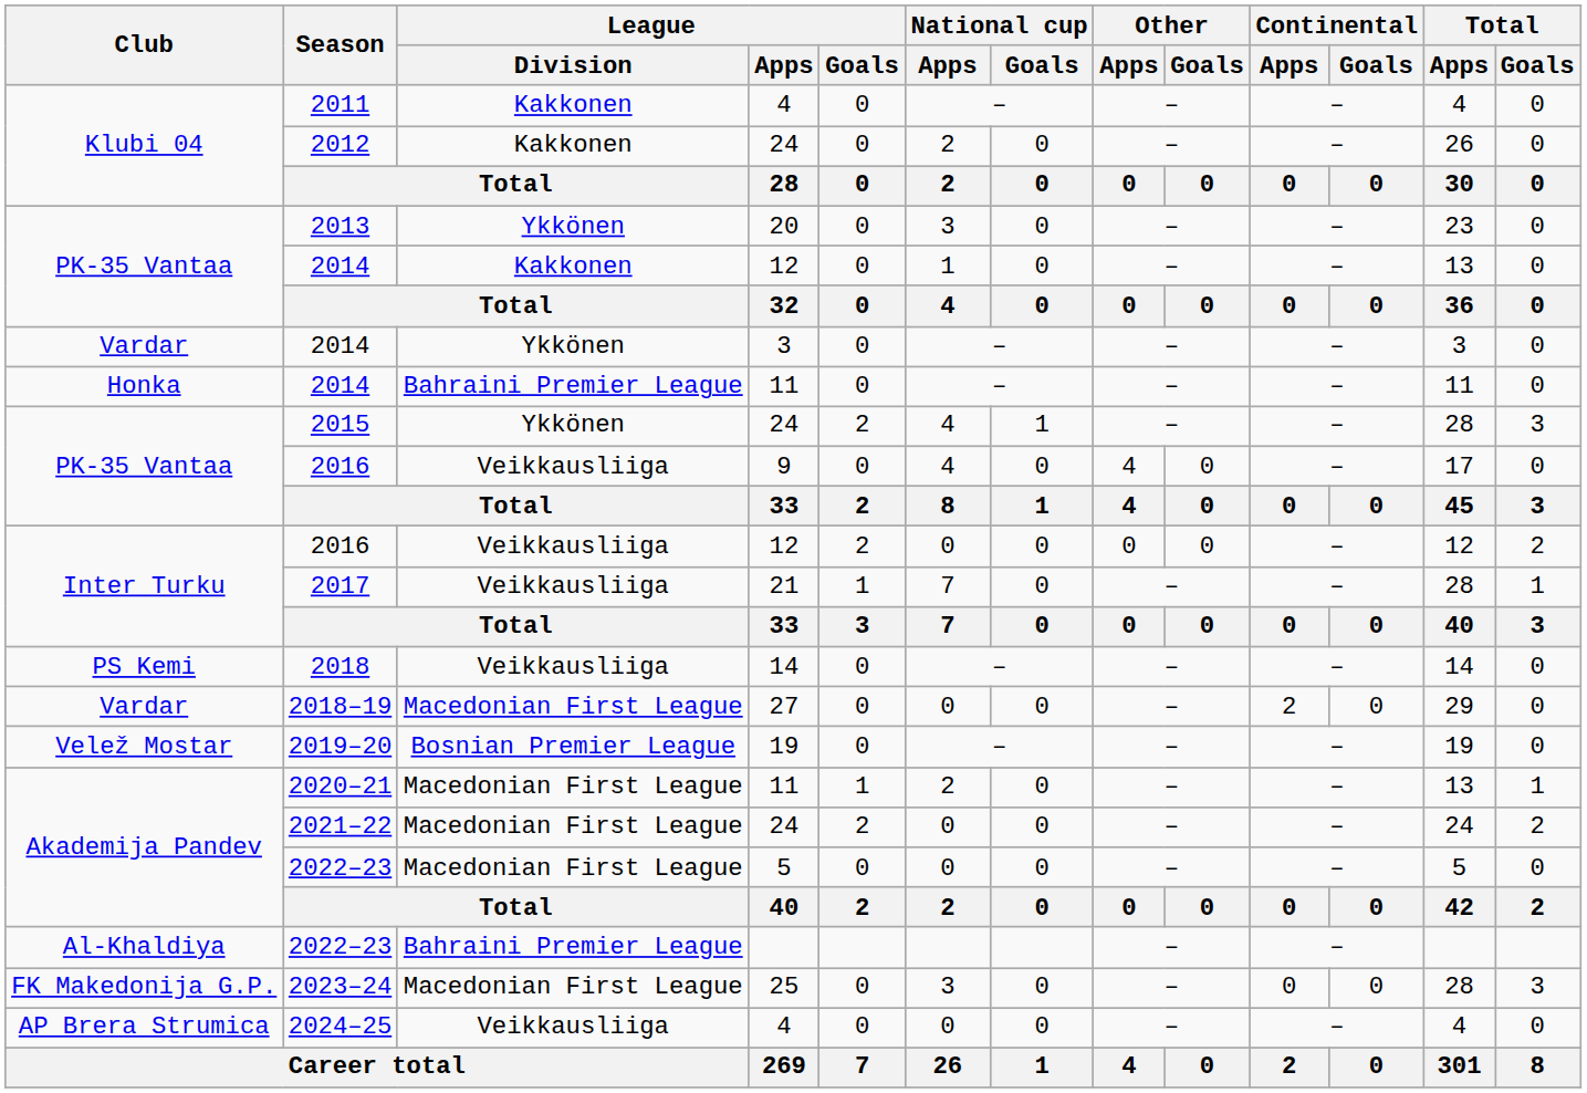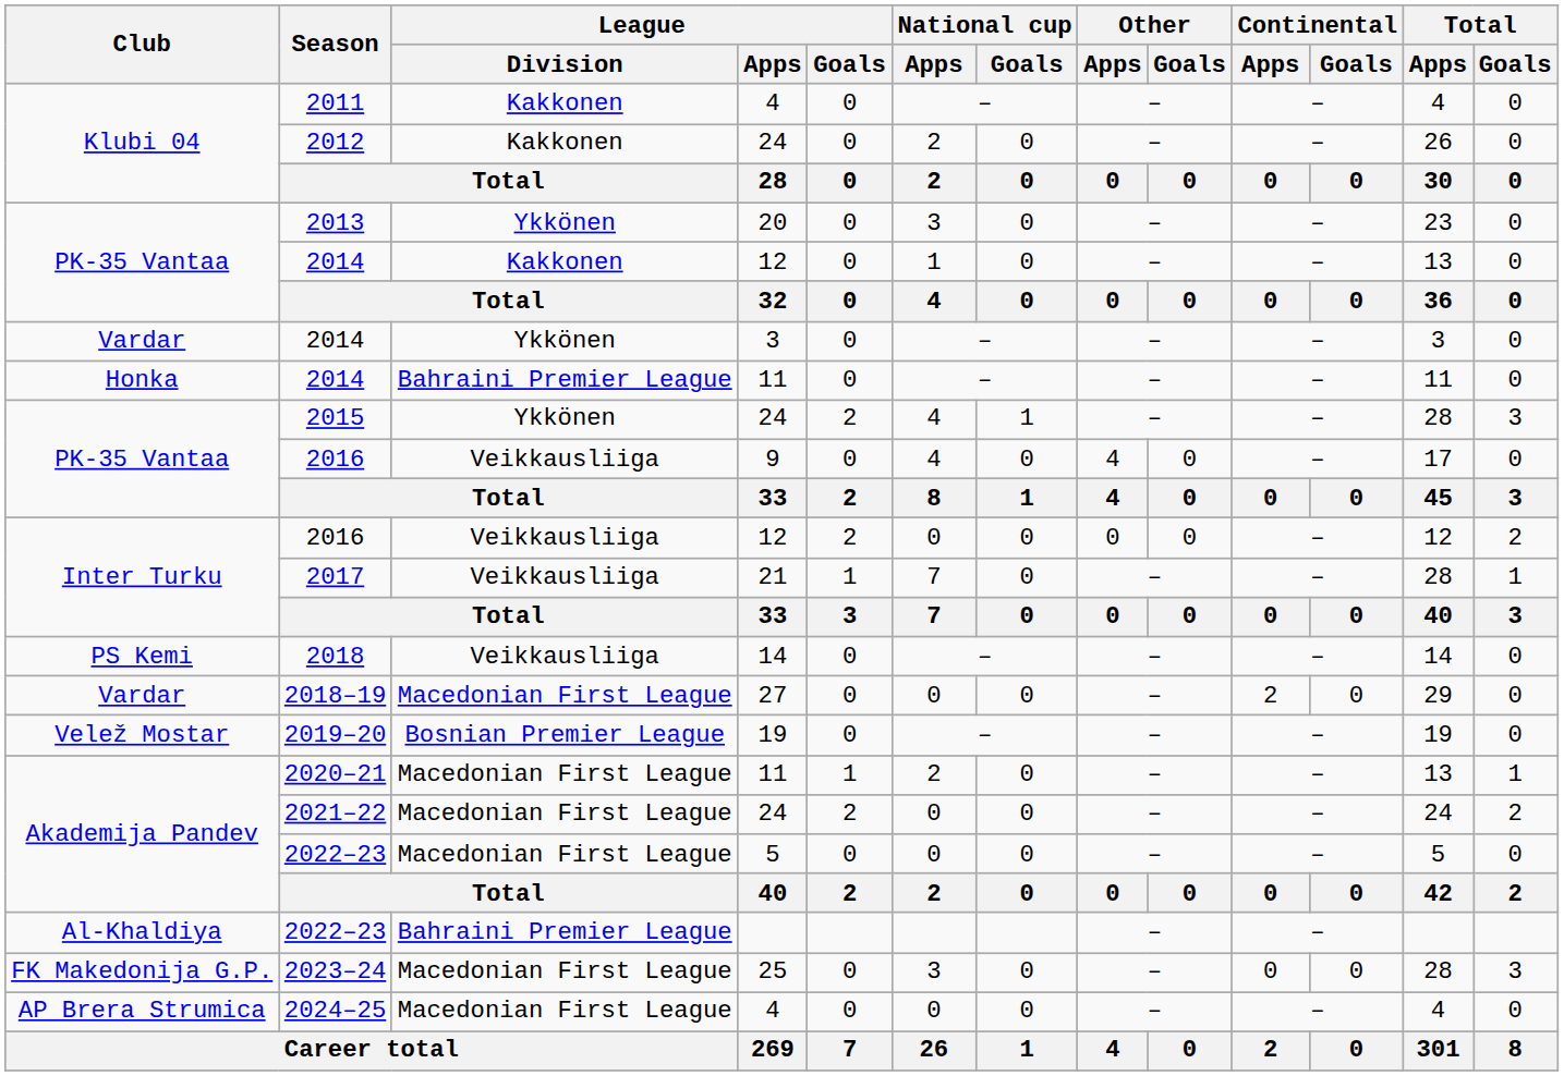 <table class="wikitable" style="text-align:center">
 <tr>
 <th rowspan="2">Club</th>
 <th rowspan="2">Season</th>
 <th colspan="3">League</th>
 <th colspan="2">National cup</th>
 <th colspan="2">Other</th>
 <th colspan="2">Continental</th>
 <th colspan="2">Total</th>
 </tr>
 <tr>
 <th>Division</th>
 <th>Apps</th>
 <th>Goals</th>
 <th>Apps</th>
 <th>Goals</th>
 <th>Apps</th>
 <th>Goals</th>
 <th>Apps</th>
 <th>Goals</th>
 <th>Apps</th>
 <th>Goals</th>
 </tr>
 <tr>
 <td rowspan="3"><a href='#'>Klubi 04</a></td>
 <td><a href='#'>2011</a></td>
 <td><a href='#'>Kakkonen</a></td>
 <td>4</td>
 <td>0</td>
 <td colspan="2">–</td>
 <td colspan="2">–</td>
 <td colspan="2">–</td>
 <td>4</td>
 <td>0</td>
 </tr>
 <tr>
 <td><a href='#'>2012</a></td>
 <td>Kakkonen</td>
 <td>24</td>
 <td>0</td>
 <td>2</td>
 <td>0</td>
 <td colspan="2">–</td>
 <td colspan="2">–</td>
 <td>26</td>
 <td>0</td>
 </tr>
 <tr>
 <th colspan="2">Total</th>
 <th>28</th>
 <th>0</th>
 <th>2</th>
 <th>0</th>
 <th>0</th>
 <th>0</th>
 <th>0</th>
 <th>0</th>
 <th>30</th>
 <th>0</th>
 </tr>
 <tr>
 <td rowspan="3"><a href='#'>PK-35 Vantaa</a></td>
 <td><a href='#'>2013</a></td>
 <td><a href='#'>Ykkönen</a></td>
 <td>20</td>
 <td>0</td>
 <td>3</td>
 <td>0</td>
 <td colspan="2">–</td>
 <td colspan="2">–</td>
 <td>23</td>
 <td>0</td>
 </tr>
 <tr>
 <td><a href='#'>2014</a></td>
 <td><a href='#'>Kakkonen</a></td>
 <td>12</td>
 <td>0</td>
 <td>1</td>
 <td>0</td>
 <td colspan="2">–</td>
 <td colspan="2">–</td>
 <td>13</td>
 <td>0</td>
 </tr>
 <tr>
 <th colspan="2">Total</th>
 <th>32</th>
 <th>0</th>
 <th>4</th>
 <th>0</th>
 <th>0</th>
 <th>0</th>
 <th>0</th>
 <th>0</th>
 <th>36</th>
 <th>0</th>
 </tr>
 <tr>
 <td><a href='#'>Vardar</a></td>
 <td>2014</td>
 <td>Ykkönen</td>
 <td>3</td>
 <td>0</td>
 <td colspan="2">–</td>
 <td colspan="2">–</td>
 <td colspan="2">–</td>
 <td>3</td>
 <td>0</td>
 </tr>
 <tr>
 <td><a href='#'>Honka</a></td>
 <td><a href='#'>2014</a></td>
 <td><a href='#'>Bahraini Premier League</a></td>
 <td>11</td>
 <td>0</td>
 <td colspan="2">–</td>
 <td colspan="2">–</td>
 <td colspan="2">–</td>
 <td>11</td>
 <td>0</td>
 </tr>
 <tr>
 <td rowspan="3"><a href='#'>PK-35 Vantaa</a></td>
 <td><a href='#'>2015</a></td>
 <td>Ykkönen</td>
 <td>24</td>
 <td>2</td>
 <td>4</td>
 <td>1</td>
 <td colspan="2">–</td>
 <td colspan="2">–</td>
 <td>28</td>
 <td>3</td>
 </tr>
 <tr>
 <td><a href='#'>2016</a></td>
 <td>Veikkausliiga</td>
 <td>9</td>
 <td>0</td>
 <td>4</td>
 <td>0</td>
 <td>4</td>
 <td>0</td>
 <td colspan="2">–</td>
 <td>17</td>
 <td>0</td>
 </tr>
 <tr>
 <th colspan="2">Total</th>
 <th>33</th>
 <th>2</th>
 <th>8</th>
 <th>1</th>
 <th>4</th>
 <th>0</th>
 <th>0</th>
 <th>0</th>
 <th>45</th>
 <th>3</th>
 </tr>
 <tr>
 <td rowspan="3"><a href='#'>Inter Turku</a></td>
 <td>2016</td>
 <td>Veikkausliiga</td>
 <td>12</td>
 <td>2</td>
 <td>0</td>
 <td>0</td>
 <td>0</td>
 <td>0</td>
 <td colspan="2">–</td>
 <td>12</td>
 <td>2</td>
 </tr>
 <tr>
 <td><a href='#'>2017</a></td>
 <td>Veikkausliiga</td>
 <td>21</td>
 <td>1</td>
 <td>7</td>
 <td>0</td>
 <td colspan="2">–</td>
 <td colspan="2">–</td>
 <td>28</td>
 <td>1</td>
 </tr>
 <tr>
 <th colspan="2">Total</th>
 <th>33</th>
 <th>3</th>
 <th>7</th>
 <th>0</th>
 <th>0</th>
 <th>0</th>
 <th>0</th>
 <th>0</th>
 <th>40</th>
 <th>3</th>
 </tr>
 <tr>
 <td><a href='#'>PS Kemi</a></td>
 <td><a href='#'>2018</a></td>
 <td>Veikkausliiga</td>
 <td>14</td>
 <td>0</td>
 <td colspan="2">–</td>
 <td colspan="2">–</td>
 <td colspan="2">–</td>
 <td>14</td>
 <td>0</td>
 </tr>
 <tr>
 <td><a href='#'>Vardar</a></td>
 <td><a href='#'>2018–19</a></td>
 <td><a href='#'>Macedonian First League</a></td>
 <td>27</td>
 <td>0</td>
 <td>0</td>
 <td>0</td>
 <td colspan="2">–</td>
 <td>2</td>
 <td>0</td>
 <td>29</td>
 <td>0</td>
 </tr>
 <tr>
 <td><a href='#'>Velež Mostar</a></td>
 <td><a href='#'>2019–20</a></td>
 <td><a href='#'>Bosnian Premier League</a></td>
 <td>19</td>
 <td>0</td>
 <td colspan="2">–</td>
 <td colspan="2">–</td>
 <td colspan="2">–</td>
 <td>19</td>
 <td>0</td>
 </tr>
 <tr>
 <td rowspan="4"><a href='#'>Akademija Pandev</a></td>
 <td><a href='#'>2020–21</a></td>
 <td>Macedonian First League</td>
 <td>11</td>
 <td>1</td>
 <td>2</td>
 <td>0</td>
 <td colspan="2">–</td>
 <td colspan="2">–</td>
 <td>13</td>
 <td>1</td>
 </tr>
 <tr>
 <td><a href='#'>2021–22</a></td>
 <td>Macedonian First League</td>
 <td>24</td>
 <td>2</td>
 <td>0</td>
 <td>0</td>
 <td colspan="2">–</td>
 <td colspan="2">–</td>
 <td>24</td>
 <td>2</td>
 </tr>
 <tr>
 <td><a href='#'>2022–23</a></td>
 <td>Macedonian First League</td>
 <td>5</td>
 <td>0</td>
 <td>0</td>
 <td>0</td>
 <td colspan="2">–</td>
 <td colspan="2">–</td>
 <td>5</td>
 <td>0</td>
 </tr>
 <tr>
 <th colspan="2">Total</th>
 <th>40</th>
 <th>2</th>
 <th>2</th>
 <th>0</th>
 <th>0</th>
 <th>0</th>
 <th>0</th>
 <th>0</th>
 <th>42</th>
 <th>2</th>
 </tr>
 <tr>
 <td><a href='#'>Al-Khaldiya</a></td>
 <td><a href='#'>2022–23</a></td>
 <td><a href='#'>Bahraini Premier League</a></td>
 <td></td>
 <td></td>
 <td></td>
 <td></td>
 <td colspan="2">–</td>
 <td colspan="2">–</td>
 <td></td>
 <td></td>
 </tr>
 <tr>
 <td><a href='#'>FK Makedonija G.P.</a></td>
 <td><a href='#'>2023–24</a></td>
 <td>Macedonian First League</td>
 <td>25</td>
 <td>0</td>
 <td>3</td>
 <td>0</td>
 <td colspan="2">–</td>
 <td>0</td>
 <td>0</td>
 <td>28</td>
 <td>3</td>
 </tr>
 <tr>
 <td><a href='#'>AP Brera Strumica</a></td>
 <td><a href='#'>2024–25</a></td>
-<td>Veikkausliiga</td>
+<td>Macedonian First League</td>
 <td>4</td>
 <td>0</td>
 <td>0</td>
 <td>0</td>
 <td colspan="2">–</td>
 <td colspan="2">–</td>
 <td>4</td>
 <td>0</td>
 </tr>
 <tr>
 <th colspan="3">Career total</th>
 <th>269</th>
 <th>7</th>
 <th>26</th>
 <th>1</th>
 <th>4</th>
 <th>0</th>
 <th>2</th>
 <th>0</th>
 <th>301</th>
 <th>8</th>
 </tr>
 </table>
